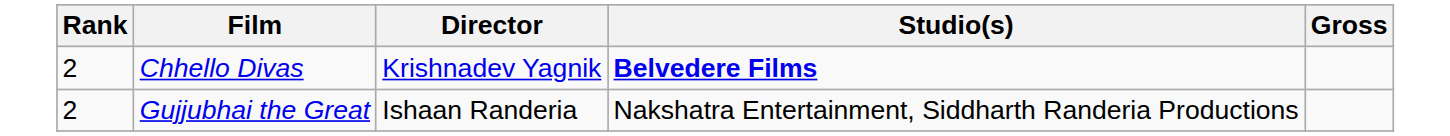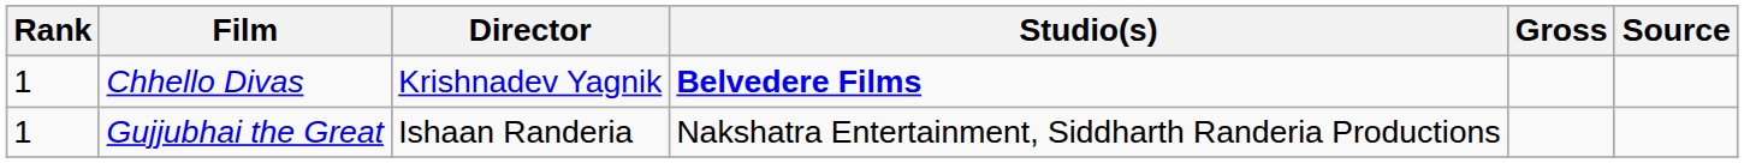 <table class="wikitable sortable" style="margin:auto; margin:auto;">
 <tr>
 <th>Rank</th>
 <th>Film</th>
 <th>Director</th>
 <th>Studio(s)</th>
 <th>Gross</th>
+<th>Source</th>
 </tr>
 <tr>
-<td>2</td>
+<td>1</td>
 <td><em><a href='#'>Chhello Divas</a></em></td>
 <td><a href='#'>Krishnadev Yagnik</a></td>
 <td><strong><a href='#'>Belvedere Films</a></strong></td>
 <td></td>
+<td></td>
 </tr>
 <tr>
-<td>2</td>
+<td>1</td>
 <td><em><a href='#'>Gujjubhai the Great</a></em></td>
 <td>Ishaan Randeria</td>
 <td>Nakshatra Entertainment, Siddharth Randeria Productions</td>
 <td></td>
+<td></td>
 </tr>
 </table>
